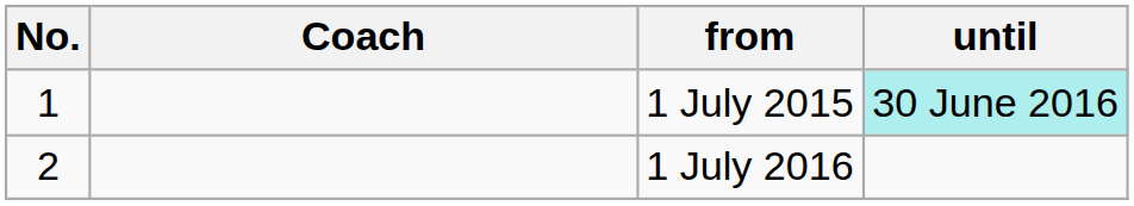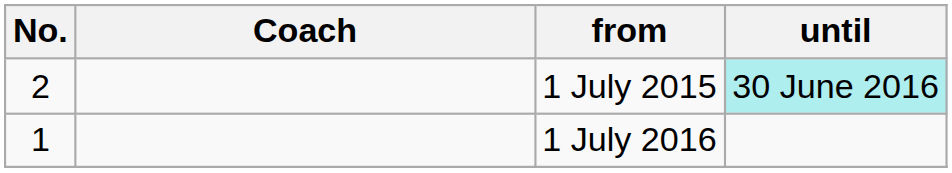 <table class="wikitable sortable" style="text-align:center">
 <tr>
 <th>No.</th>
 <th style="width:13em">Coach</th>
 <th>from</th>
 <th>until</th>
 </tr>
 <tr>
-<td>1</td>
+<td>2</td>
 <td align=left> </td>
 <td>1 July 2015</td>
 <td style="background: paleturquoise;">30 June 2016</td>
 </tr>
 <tr>
-<td>2</td>
+<td>1</td>
 <td align=left> </td>
 <td>1 July 2016</td>
 <td></td>
 </tr>
 <tr>
 </tr>
 </table>
